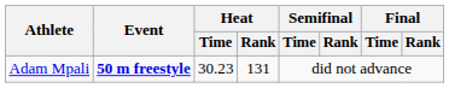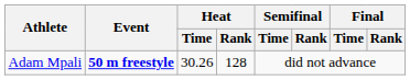 <table class="wikitable" style="text-align:center; font-size:90%">
 <tr>
 <th rowspan="2">Athlete</th>
 <th rowspan="2">Event</th>
 <th colspan="2">Heat</th>
 <th colspan="2">Semifinal</th>
 <th colspan="2">Final</th>
 </tr>
 <tr style="font-size:95%">
 <th>Time</th>
 <th>Rank</th>
 <th>Time</th>
 <th>Rank</th>
 <th>Time</th>
 <th>Rank</th>
 </tr>
 <tr>
 <td align=left><a href='#'>Adam Mpali</a></td>
 <td align=left><strong><a href='#'>50 m freestyle</a></strong></td>
-<td>30.23</td>
-<td>131</td>
+<td>30.26</td>
+<td>128</td>
 <td colspan=4>did not advance</td>
 </tr>
 </table>
